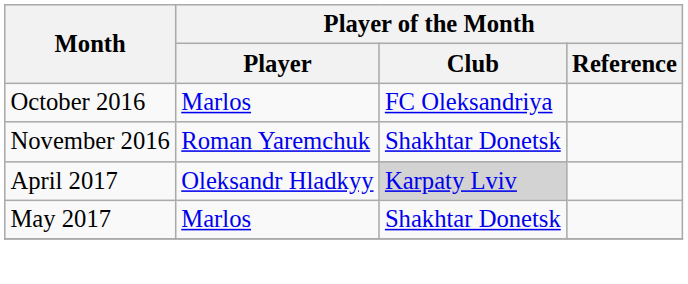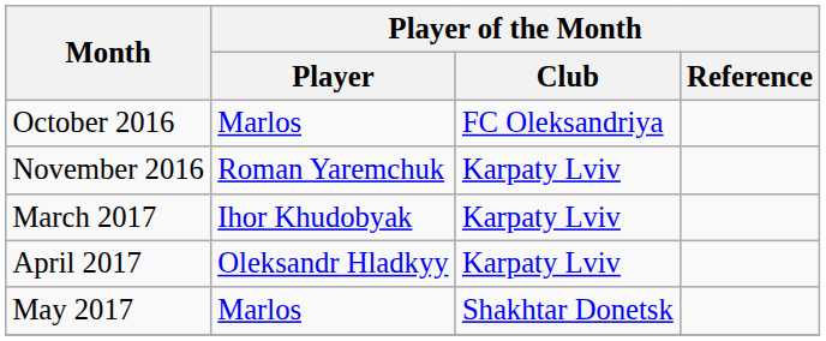 <table class="wikitable">
 <tr>
 <th rowspan="2">Month</th>
 <th colspan="3">Player of the Month</th>
 </tr>
 <tr>
 <th>Player</th>
 <th>Club</th>
 <th>Reference</th>
 </tr>
 <tr>
 <td>October 2016</td>
 <td> <a href='#'>Marlos</a></td>
 <td><a href='#'>FC Oleksandriya</a></td>
 <td align=center></td>
 </tr>
 <tr>
 <td>November 2016</td>
 <td> <a href='#'>Roman Yaremchuk</a></td>
-<td><a href='#'>Shakhtar Donetsk</a></td>
+<td><a href='#'>Karpaty Lviv</a></td>
+<td align=center></td>
+</tr>
+<tr>
+<td>March 2017</td>
+<td> <a href='#'>Ihor Khudobyak</a></td>
+<td><a href='#'>Karpaty Lviv</a></td>
 <td align=center></td>
 </tr>
 <tr>
 <td>April 2017</td>
 <td> <a href='#'>Oleksandr Hladkyy</a></td>
-<td style="background: lightgrey;"><a href='#'>Karpaty Lviv</a></td>
+<td><a href='#'>Karpaty Lviv</a></td>
 <td align=center></td>
 </tr>
 <tr>
 <td>May 2017</td>
 <td> <a href='#'>Marlos</a></td>
 <td><a href='#'>Shakhtar Donetsk</a></td>
 <td align=center></td>
 </tr>
 <tr>
 </tr>
 </table>
